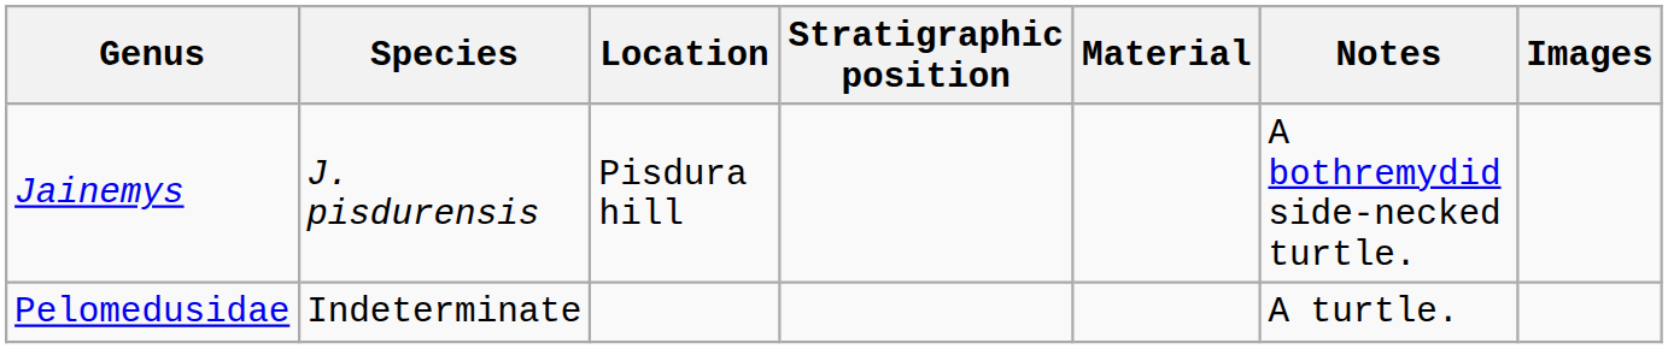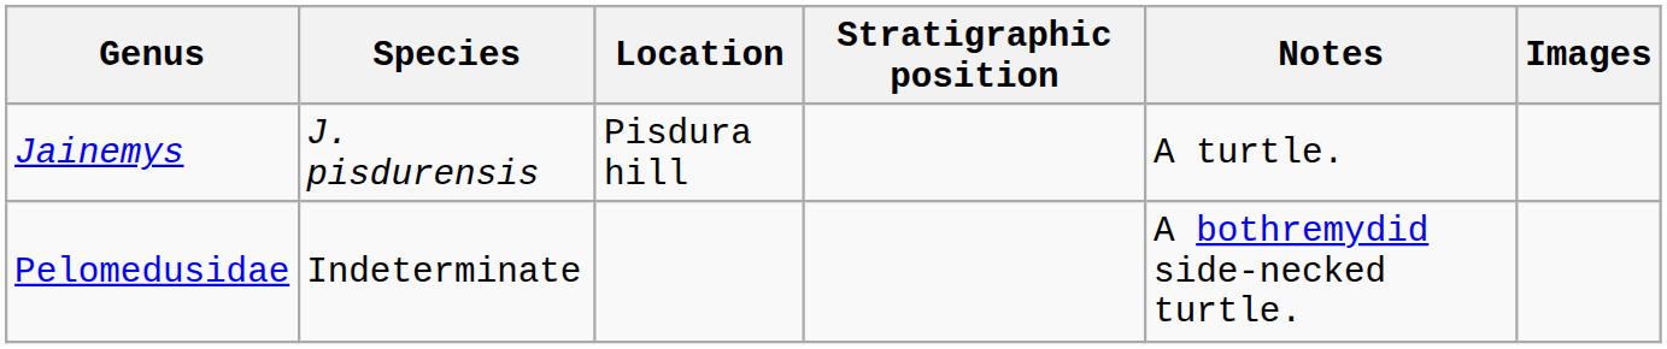 <table class="wikitable" align="center">
 <tr>
 <th>Genus</th>
 <th>Species</th>
 <th>Location</th>
 <th>Stratigraphic position</th>
-<th>Material</th>
 <th>Notes</th>
 <th>Images</th>
 </tr>
 <tr>
 <td><em><a href='#'>Jainemys</a></em></td>
 <td><em>J. pisdurensis</em></td>
 <td>Pisdura hill</td>
 <td></td>
-<td></td>
-<td>A <a href='#'>bothremydid</a> side-necked turtle.</td>
+<td>A turtle.</td>
 <td></td>
 </tr>
 <tr>
 <td><a href='#'>Pelomedusidae</a></td>
 <td>Indeterminate</td>
 <td></td>
 <td></td>
-<td></td>
-<td>A turtle.</td>
+<td>A <a href='#'>bothremydid</a> side-necked turtle.</td>
 <td></td>
 </tr>
 </table>
